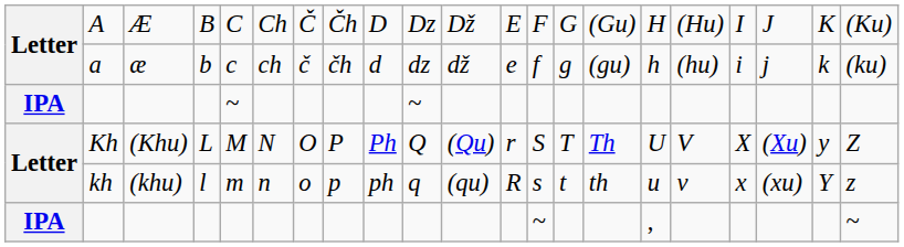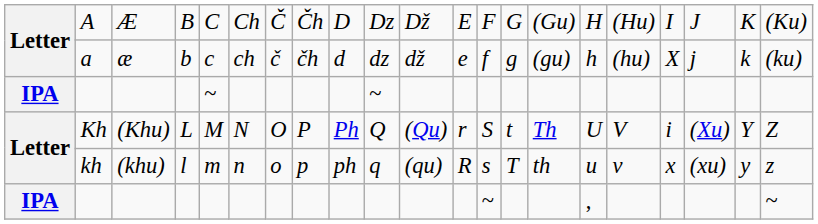 <table class="wikitable">
 <tr>
 <th rowspan="2">Letter</th>
 <td><em>A</em></td>
 <td><em>Æ</em></td>
 <td><em>B</em></td>
 <td><em>C</em></td>
 <td><em>Ch</em></td>
 <td><em>Č</em></td>
 <td><em>Čh</em></td>
 <td><em>D</em></td>
 <td><em>Dz</em></td>
 <td><em>Dž</em></td>
 <td><em>E</em></td>
 <td><em>F</em></td>
 <td><em>G</em></td>
 <td><em>(Gu)</em></td>
 <td><em>H</em></td>
 <td><em>(Hu)</em></td>
 <td><em>I</em></td>
 <td><em>J</em></td>
 <td><em>K</em></td>
 <td><em>(Ku)</em></td>
 </tr>
 <tr>
 <td><em>a</em></td>
 <td><em>ӕ</em></td>
 <td><em>b</em></td>
 <td><em>c</em></td>
 <td><em>ch</em></td>
 <td><em>č</em></td>
 <td><em>čh</em></td>
 <td><em>d</em></td>
 <td><em>dz</em></td>
 <td><em>dž</em></td>
 <td><em>e</em></td>
 <td><em>f</em></td>
 <td><em>g</em></td>
 <td><em>(gu)</em></td>
 <td><em>h</em></td>
 <td><em>(hu)</em></td>
-<td><em>i</em></td>
+<td><em>X</em></td>
 <td><em>j</em></td>
 <td><em>k</em></td>
 <td><em>(ku)</em></td>
 </tr>
 <tr>
 <th><a href='#'>IPA</a></th>
 <td></td>
 <td></td>
 <td></td>
 <td>~</td>
 <td></td>
 <td></td>
 <td></td>
 <td></td>
 <td>~</td>
 <td></td>
 <td></td>
 <td></td>
 <td></td>
 <td></td>
 <td></td>
 <td></td>
 <td></td>
 <td></td>
 <td></td>
 <td></td>
 </tr>
 <tr>
 <th rowspan="2">Letter</th>
 <td><em>Kh</em></td>
 <td><em>(Khu)</em></td>
 <td><em>L</em></td>
 <td><em>M</em></td>
 <td><em>N</em></td>
 <td><em>O</em></td>
 <td><em>P</em></td>
 <td><em><a href='#'>Ph</a></em></td>
 <td><em>Q</em></td>
 <td><em>(<a href='#'>Qu</a>)</em></td>
 <td><em>r</em></td>
 <td><em>S</em></td>
-<td><em>T</em></td>
+<td><em>t</em></td>
 <td><em><a href='#'>Th</a></em></td>
 <td><em>U</em></td>
 <td><em>V</em></td>
-<td><em>X</em></td>
+<td><em>i</em></td>
 <td><em>(<a href='#'>Xu</a>)</em></td>
-<td><em>y</em></td>
+<td><em>Y</em></td>
 <td><em>Z</em></td>
 </tr>
 <tr>
 <td><em>kh</em></td>
 <td><em>(khu)</em></td>
 <td><em>l</em></td>
 <td><em>m</em></td>
 <td><em>n</em></td>
 <td><em>o</em></td>
 <td><em>p</em></td>
 <td><em>ph</em></td>
 <td><em>q</em></td>
 <td><em>(qu)</em></td>
 <td><em>R</em></td>
 <td><em>s</em></td>
-<td><em>t</em></td>
+<td><em>T</em></td>
 <td><em>th</em></td>
 <td><em>u</em></td>
 <td><em>v</em></td>
 <td><em>x</em></td>
 <td><em>(xu)</em></td>
-<td><em>Y</em></td>
+<td><em>y</em></td>
 <td><em>z</em></td>
 </tr>
 <tr>
 <th><a href='#'>IPA</a></th>
 <td></td>
 <td></td>
 <td></td>
 <td></td>
 <td></td>
 <td></td>
 <td></td>
 <td></td>
 <td></td>
 <td></td>
 <td></td>
 <td>~</td>
 <td></td>
 <td></td>
 <td>, </td>
 <td></td>
 <td></td>
 <td></td>
 <td></td>
 <td>~</td>
 </tr>
 </table>
